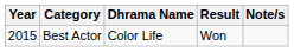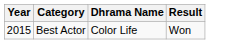 <table class="wikitable">
 <tr>
 <th>Year</th>
 <th>Category</th>
 <th>Dhrama Name</th>
 <th>Result</th>
-<th>Note/s</th>
 </tr>
 <tr>
 <td>2015</td>
 <td>Best Actor</td>
 <td>Color Life</td>
 <td>Won</td>
-<td></td>
 </tr>
 </table>
